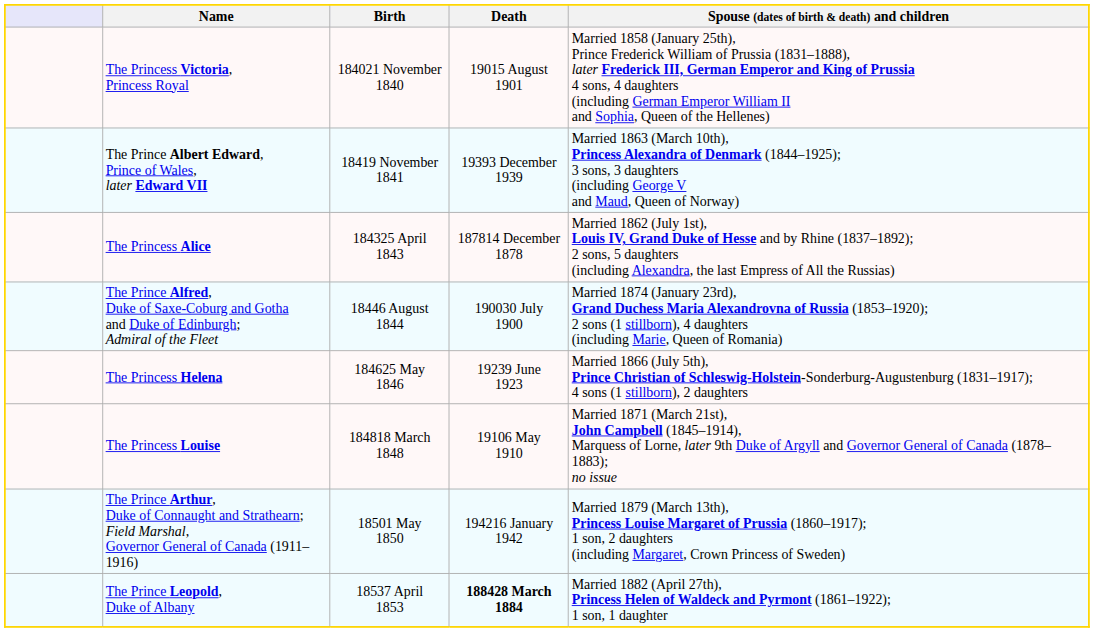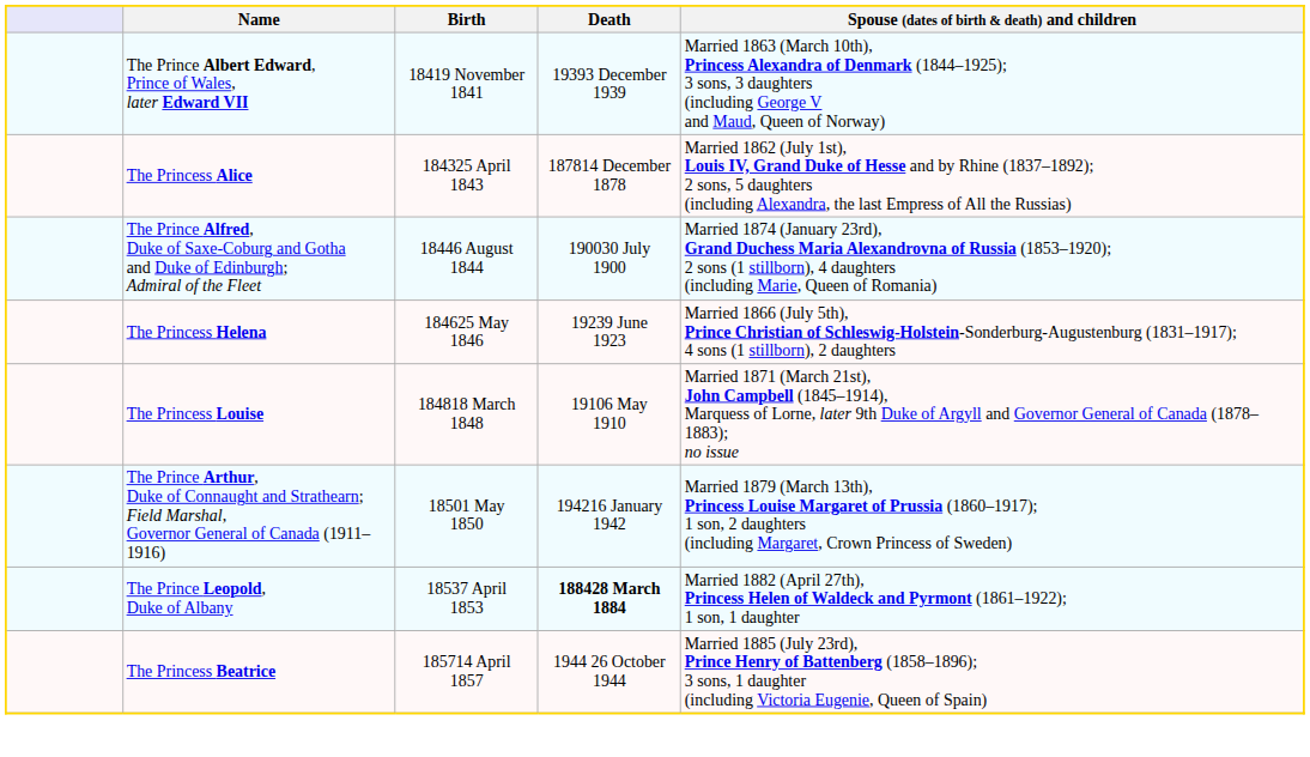 <table class="wikitable sortable" style="border:2px solid gold">
 <tr bgcolor=lavender>
 <td class="unsortable" width="9%"> </td>
 <th width="21%">Name</th>
 <th width="11%">Birth</th>
 <th width="11%">Death</th>
 <th width="48%">Spouse <small>(dates of birth & death)</small> and children</th>
-</tr>
-<tr bgcolor=fff8f8>
-<td align=center></td>
-<td><a href='#'>The Princess <strong>Victoria</strong></a>, <br><a href='#'>Princess Royal</a></td>
-<td align=center><span>1840</span>21 November<br>1840</td>
-<td align=center><span>1901</span>5 August<br>1901</td>
-<td>Married 1858 (January 25th), <br> Prince Frederick William of Prussia (1831–1888),<br> <em>later</em> <a href='#'><strong>Frederick III, German Emperor and King of Prussia</strong></a><br> 4 sons, 4 daughters <br>(including <a href='#'>German Emperor William II</a><br> and <a href='#'>Sophia</a>, Queen of the Hellenes)</td>
 </tr>
 <tr bgcolor=f0fcff>
 <td align=center></td>
 <td>The Prince <strong>Albert Edward</strong>, <br> <a href='#'>Prince of Wales</a>,<br> <em>later</em> <strong><a href='#'>Edward VII</a></strong></td>
 <td align=center><span>1841</span>9 November<br>1841</td>
 <td align=center><span>1939</span>3 December<br>1939</td>
 <td>Married 1863 (March 10th),<br> <strong><a href='#'>Princess Alexandra of Denmark</a></strong> (1844–1925);<br> 3 sons, 3 daughters <br>(including <a href='#'>George V</a><br> and <a href='#'>Maud</a>, Queen of Norway)</td>
 </tr>
 <tr bgcolor=fff8f8>
 <td align=center></td>
 <td><a href='#'>The Princess <strong>Alice</strong></a></td>
 <td align=center><span>1843</span>25 April<br>1843</td>
 <td align=center><span>1878</span>14 December<br>1878</td>
 <td>Married 1862 (July 1st),<br> <strong><a href='#'>Louis IV, Grand Duke of Hesse</a></strong> and by Rhine (1837–1892);<br> 2 sons, 5 daughters <br>(including <a href='#'>Alexandra</a>, the last Empress of All the Russias)</td>
 </tr>
 <tr bgcolor=f0fcff>
 <td align=center></td>
 <td><a href='#'>The Prince <strong>Alfred</strong></a>,<br><a href='#'>Duke of Saxe-Coburg and Gotha</a><br> and <a href='#'>Duke of Edinburgh</a>;<br> <em>Admiral of the Fleet</em></td>
 <td align=center><span>1844</span>6 August<br>1844</td>
 <td align=center><span>1900</span>30 July<br>1900</td>
 <td>Married 1874 (January 23rd),<br> <strong><a href='#'>Grand Duchess Maria Alexandrovna of Russia</a></strong> (1853–1920);<br> 2 sons (1 <a href='#'>stillborn</a>), 4 daughters <br>(including <a href='#'>Marie</a>, Queen of Romania)</td>
 </tr>
 <tr bgcolor=fff8f8>
 <td align=center></td>
 <td><a href='#'>The Princess <strong>Helena</strong></a></td>
 <td align=center><span>1846</span>25 May<br>1846</td>
 <td align=center><span>1923</span>9 June<br>1923</td>
 <td>Married 1866 (July 5th),<br> <strong><a href='#'>Prince Christian of Schleswig-Holstein</a></strong>-Sonderburg-Augustenburg (1831–1917);<br> 4 sons (1 <a href='#'>stillborn</a>), 2 daughters</td>
 </tr>
 <tr bgcolor=fff8f8>
 <td align=center></td>
 <td><a href='#'>The Princess <strong>Louise</strong></a></td>
 <td align=center><span>1848</span>18 March<br>1848</td>
 <td align=center><span>1910</span>6 May<br>1910</td>
 <td>Married 1871 (March 21st),<br> <strong><a href='#'>John Campbell</a></strong> (1845–1914), <br> Marquess of Lorne, <em>later</em> 9th <a href='#'>Duke of Argyll</a> and <a href='#'>Governor General of Canada</a> (1878–1883);<br> <em>no issue</em></td>
 </tr>
 <tr bgcolor=f0fcff>
 <td align=center></td>
 <td><a href='#'>The Prince <strong>Arthur</strong></a>, <br><a href='#'>Duke of Connaught and Strathearn</a>;<br> <em>Field Marshal</em>, <br><a href='#'>Governor General of Canada</a> (1911–1916)</td>
 <td align=center><span>1850</span>1 May<br>1850</td>
 <td align=center><span>1942</span>16 January<br>1942</td>
 <td>Married 1879 (March 13th),<br> <strong><a href='#'>Princess Louise Margaret of Prussia</a></strong> (1860–1917);<br> 1 son, 2 daughters<br>(including <a href='#'>Margaret</a>, Crown Princess of Sweden)</td>
 </tr>
 <tr bgcolor=f0fcff>
 <td align=center></td>
 <td><a href='#'>The Prince <strong>Leopold</strong></a>,<br> <a href='#'>Duke of Albany</a></td>
 <td align=center><span>1853</span>7 April<br>1853</td>
 <td align=center><strong><span>1884</span>28 March<br>1884</strong></td>
 <td>Married 1882 (April 27th),<br> <strong><a href='#'>Princess Helen of Waldeck and Pyrmont</a></strong> (1861–1922);<br> 1 son, 1 daughter</td>
 </tr>
+<tr bgcolor=fff8f8>
+<td align=center></td>
+<td><a href='#'>The Princess <strong>Beatrice</strong></a></td>
+<td align=center><span>1857</span>14 April<br>1857</td>
+<td align=center><span>1944</span> 26 October<br>1944</td>
+<td>Married 1885 (July 23rd),<br> <strong><a href='#'>Prince Henry of Battenberg</a></strong> (1858–1896);<br> 3 sons, 1 daughter <br> (including <a href='#'>Victoria Eugenie</a>, Queen of Spain)</td>
+</tr>
 <tr>
 </tr>
 </table>
